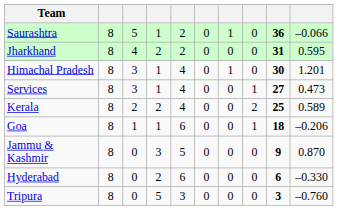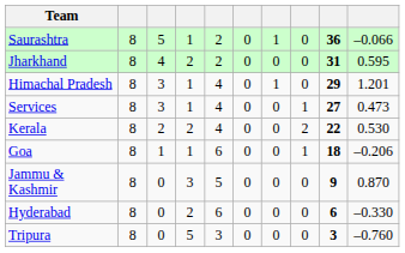 <table class="wikitable" style="text-align:center">
 <tr>
 <th style="width:120px">Team</th>
 <th style="width:25px"></th>
 <th style="width:25px"></th>
 <th style="width:25px"></th>
 <th style="width:25px"></th>
 <th style="width:25px"></th>
 <th style="width:25px; color:blue"></th>
 <th style="width:25px; color:blue"></th>
 <th style="width:25px"></th>
 <th style="width:50px"></th>
 </tr>
 <tr style="background:#cfc;">
 <td style="text-align:left"><a href='#'>Saurashtra</a></td>
 <td>8</td>
 <td>5</td>
 <td>1</td>
 <td>2</td>
 <td>0</td>
 <td>1</td>
 <td>0</td>
 <td><strong>36</strong></td>
 <td>–0.066</td>
 </tr>
 <tr style="background:#cfc;">
 <td style="text-align:left"><a href='#'>Jharkhand</a></td>
 <td>8</td>
 <td>4</td>
 <td>2</td>
 <td>2</td>
 <td>0</td>
 <td>0</td>
 <td>0</td>
 <td><strong>31</strong></td>
 <td>0.595</td>
 </tr>
 <tr>
 <td style="text-align:left"><a href='#'>Himachal Pradesh</a></td>
 <td>8</td>
 <td>3</td>
 <td>1</td>
 <td>4</td>
 <td>0</td>
 <td>1</td>
 <td>0</td>
-<td><strong>30</strong></td>
+<td><strong>29</strong></td>
 <td>1.201</td>
 </tr>
 <tr>
 <td style="text-align:left"><a href='#'>Services</a></td>
 <td>8</td>
 <td>3</td>
 <td>1</td>
 <td>4</td>
 <td>0</td>
 <td>0</td>
 <td>1</td>
 <td><strong>27</strong></td>
 <td>0.473</td>
 </tr>
 <tr>
 <td style="text-align:left"><a href='#'>Kerala</a></td>
 <td>8</td>
 <td>2</td>
 <td>2</td>
 <td>4</td>
 <td>0</td>
 <td>0</td>
 <td>2</td>
-<td><strong>25</strong></td>
-<td>0.589</td>
+<td><strong>22</strong></td>
+<td>0.530</td>
 </tr>
 <tr>
 <td style="text-align:left"><a href='#'>Goa</a></td>
 <td>8</td>
 <td>1</td>
 <td>1</td>
 <td>6</td>
 <td>0</td>
 <td>0</td>
 <td>1</td>
 <td><strong>18</strong></td>
 <td>–0.206</td>
 </tr>
 <tr>
 <td style="text-align:left"><a href='#'>Jammu & Kashmir</a></td>
 <td>8</td>
 <td>0</td>
 <td>3</td>
 <td>5</td>
 <td>0</td>
 <td>0</td>
 <td>0</td>
 <td><strong>9</strong></td>
 <td>0.870</td>
 </tr>
 <tr>
 <td style="text-align:left;"><a href='#'>Hyderabad</a></td>
 <td>8</td>
 <td>0</td>
 <td>2</td>
 <td>6</td>
 <td>0</td>
 <td>0</td>
 <td>0</td>
 <td><strong>6</strong></td>
 <td>–0.330</td>
 </tr>
 <tr>
 <td style="text-align:left"><a href='#'>Tripura</a></td>
 <td>8</td>
 <td>0</td>
 <td>5</td>
 <td>3</td>
 <td>0</td>
 <td>0</td>
 <td>0</td>
 <td><strong>3</strong></td>
 <td>–0.760</td>
 </tr>
 </table>
